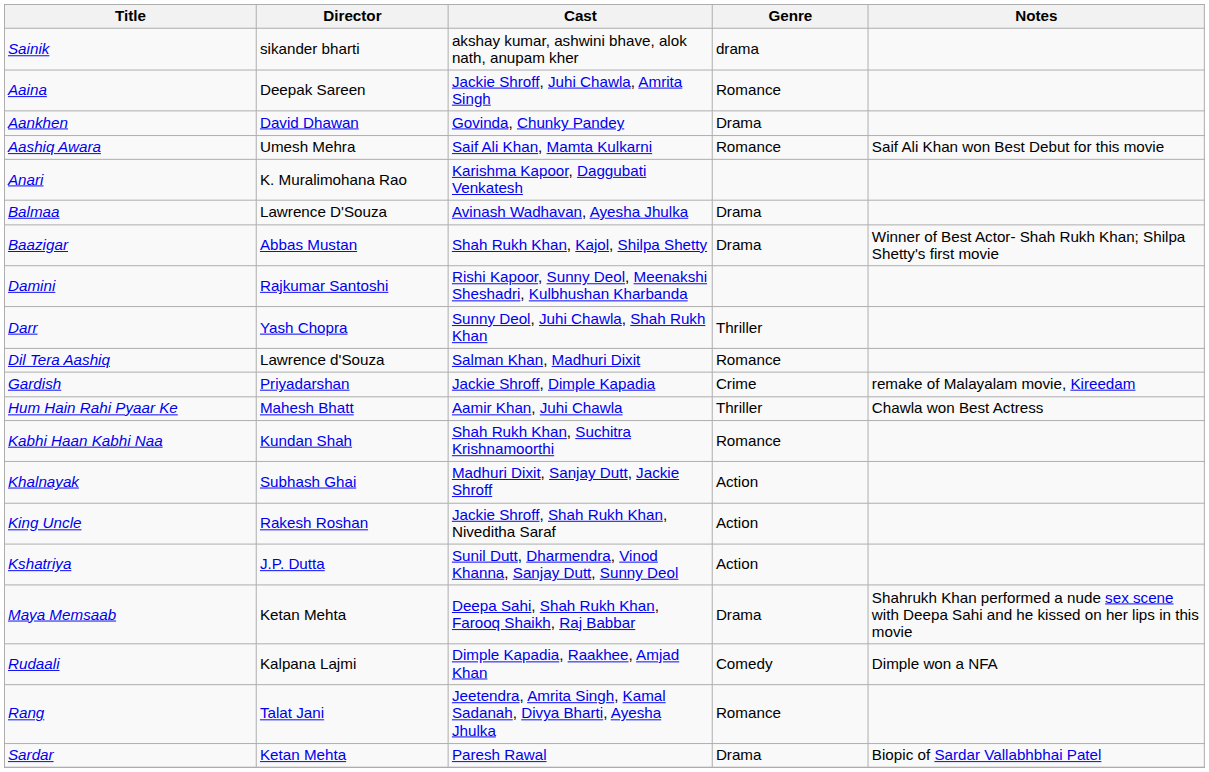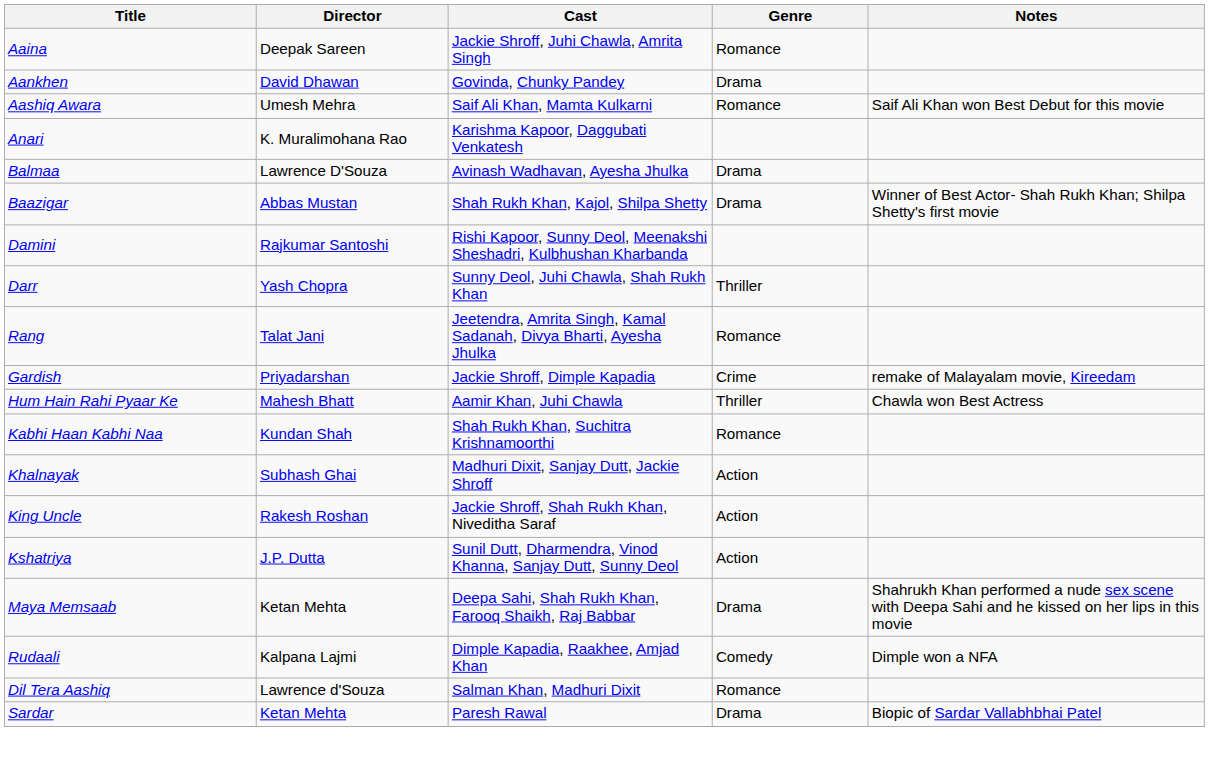 <table class="wikitable sortable" width= "100%">
 <tr>
 <th width=21%>Title</th>
 <th width=16%>Director</th>
 <th width=22%>Cast</th>
 <th width=13%>Genre</th>
 <th width=28%>Notes</th>
-</tr>
-<tr>
-<td><em><a href='#'>Sainik</a></em></td>
-<td>sikander bharti</td>
-<td>akshay kumar, ashwini bhave, alok nath, anupam kher</td>
-<td>drama</td>
-<td></td>
 </tr>
 <tr>
 <td><em><a href='#'>Aaina</a></em></td>
 <td>Deepak Sareen</td>
 <td><a href='#'>Jackie Shroff</a>, <a href='#'>Juhi Chawla</a>, <a href='#'>Amrita Singh</a></td>
 <td>Romance</td>
 <td></td>
 </tr>
 <tr>
 <td><em><a href='#'>Aankhen</a></em></td>
 <td><a href='#'>David Dhawan</a></td>
 <td><a href='#'>Govinda</a>, <a href='#'>Chunky Pandey</a></td>
 <td>Drama</td>
 <td></td>
 </tr>
 <tr>
 <td><em><a href='#'>Aashiq Awara</a></em></td>
 <td>Umesh Mehra</td>
 <td><a href='#'>Saif Ali Khan</a>, <a href='#'>Mamta Kulkarni</a></td>
 <td>Romance</td>
 <td>Saif Ali Khan won Best Debut for this movie</td>
 </tr>
 <tr>
 <td><em><a href='#'>Anari</a></em></td>
 <td>K. Muralimohana Rao</td>
 <td><a href='#'>Karishma Kapoor</a>, <a href='#'>Daggubati Venkatesh</a></td>
 <td></td>
 <td></td>
 </tr>
 <tr>
 <td><em><a href='#'>Balmaa</a></em></td>
 <td>Lawrence D'Souza</td>
 <td><a href='#'>Avinash Wadhavan</a>, <a href='#'>Ayesha Jhulka</a></td>
 <td>Drama</td>
 <td></td>
 </tr>
 <tr>
 <td><em><a href='#'>Baazigar</a></em></td>
 <td><a href='#'>Abbas Mustan</a></td>
 <td><a href='#'>Shah Rukh Khan</a>, <a href='#'>Kajol</a>, <a href='#'>Shilpa Shetty</a></td>
 <td>Drama</td>
 <td>Winner of Best Actor- Shah Rukh Khan; Shilpa Shetty's first movie</td>
 </tr>
 <tr>
 <td><em><a href='#'>Damini</a></em></td>
 <td><a href='#'>Rajkumar Santoshi</a></td>
 <td><a href='#'>Rishi Kapoor</a>, <a href='#'>Sunny Deol</a>, <a href='#'>Meenakshi Sheshadri</a>, <a href='#'>Kulbhushan Kharbanda</a></td>
 <td></td>
 <td></td>
 </tr>
 <tr>
 <td><em><a href='#'>Darr</a></em></td>
 <td><a href='#'>Yash Chopra</a></td>
 <td><a href='#'>Sunny Deol</a>, <a href='#'>Juhi Chawla</a>, <a href='#'>Shah Rukh Khan</a></td>
 <td>Thriller</td>
 <td></td>
 </tr>
 <tr>
-<td><em><a href='#'>Dil Tera Aashiq</a></em></td>
-<td>Lawrence d'Souza</td>
-<td><a href='#'>Salman Khan</a>, <a href='#'>Madhuri Dixit</a></td>
+<td><em><a href='#'>Rang</a></em></td>
+<td><a href='#'>Talat Jani</a></td>
+<td><a href='#'>Jeetendra</a>, <a href='#'>Amrita Singh</a>, <a href='#'>Kamal Sadanah</a>, <a href='#'>Divya Bharti</a>, <a href='#'>Ayesha Jhulka</a></td>
 <td>Romance</td>
 <td></td>
 </tr>
 <tr>
 <td><em><a href='#'>Gardish</a></em></td>
 <td><a href='#'>Priyadarshan</a></td>
 <td><a href='#'>Jackie Shroff</a>, <a href='#'>Dimple Kapadia</a></td>
 <td>Crime</td>
 <td>remake of Malayalam movie, <a href='#'>Kireedam</a></td>
 </tr>
 <tr>
 <td><em><a href='#'>Hum Hain Rahi Pyaar Ke</a></em></td>
 <td><a href='#'>Mahesh Bhatt</a></td>
 <td><a href='#'>Aamir Khan</a>, <a href='#'>Juhi Chawla</a></td>
 <td>Thriller</td>
 <td>Chawla won Best Actress</td>
 </tr>
 <tr>
 <td><em><a href='#'>Kabhi Haan Kabhi Naa</a></em></td>
 <td><a href='#'>Kundan Shah</a></td>
 <td><a href='#'>Shah Rukh Khan</a>, <a href='#'>Suchitra Krishnamoorthi</a></td>
 <td>Romance</td>
 <td></td>
 </tr>
 <tr>
 <td><em><a href='#'>Khalnayak</a></em></td>
 <td><a href='#'>Subhash Ghai</a></td>
 <td><a href='#'>Madhuri Dixit</a>, <a href='#'>Sanjay Dutt</a>, <a href='#'>Jackie Shroff</a></td>
 <td>Action</td>
 <td></td>
 </tr>
 <tr>
 <td><em><a href='#'>King Uncle</a></em></td>
 <td><a href='#'>Rakesh Roshan</a></td>
 <td><a href='#'>Jackie Shroff</a>, <a href='#'>Shah Rukh Khan</a>, Niveditha Saraf</td>
 <td>Action</td>
 <td></td>
 </tr>
 <tr>
 <td><em><a href='#'>Kshatriya</a></em></td>
 <td><a href='#'>J.P. Dutta</a></td>
 <td><a href='#'>Sunil Dutt</a>, <a href='#'>Dharmendra</a>, <a href='#'>Vinod Khanna</a>, <a href='#'>Sanjay Dutt</a>, <a href='#'>Sunny Deol</a></td>
 <td>Action</td>
 <td></td>
 </tr>
 <tr>
 <td><em><a href='#'>Maya Memsaab</a></em></td>
 <td>Ketan Mehta</td>
 <td><a href='#'>Deepa Sahi</a>, <a href='#'>Shah Rukh Khan</a>, <a href='#'>Farooq Shaikh</a>, <a href='#'>Raj Babbar</a></td>
 <td>Drama</td>
 <td>Shahrukh Khan performed a nude <a href='#'>sex scene</a> with Deepa Sahi and he kissed on her lips in this movie</td>
 </tr>
 <tr>
 <td><em><a href='#'>Rudaali</a></em></td>
 <td>Kalpana Lajmi</td>
 <td><a href='#'>Dimple Kapadia</a>, <a href='#'>Raakhee</a>, <a href='#'>Amjad Khan</a></td>
 <td>Comedy</td>
 <td>Dimple won a NFA</td>
 </tr>
 <tr>
-<td><em><a href='#'>Rang</a></em></td>
-<td><a href='#'>Talat Jani</a></td>
-<td><a href='#'>Jeetendra</a>, <a href='#'>Amrita Singh</a>, <a href='#'>Kamal Sadanah</a>, <a href='#'>Divya Bharti</a>, <a href='#'>Ayesha Jhulka</a></td>
+<td><em><a href='#'>Dil Tera Aashiq</a></em></td>
+<td>Lawrence d'Souza</td>
+<td><a href='#'>Salman Khan</a>, <a href='#'>Madhuri Dixit</a></td>
 <td>Romance</td>
 <td></td>
 </tr>
 <tr>
 <td><em><a href='#'>Sardar</a></em></td>
 <td><a href='#'>Ketan Mehta</a></td>
 <td><a href='#'>Paresh Rawal</a></td>
 <td>Drama</td>
 <td>Biopic of <a href='#'>Sardar Vallabhbhai Patel</a></td>
 </tr>
 <tr>
 </tr>
 </table>
